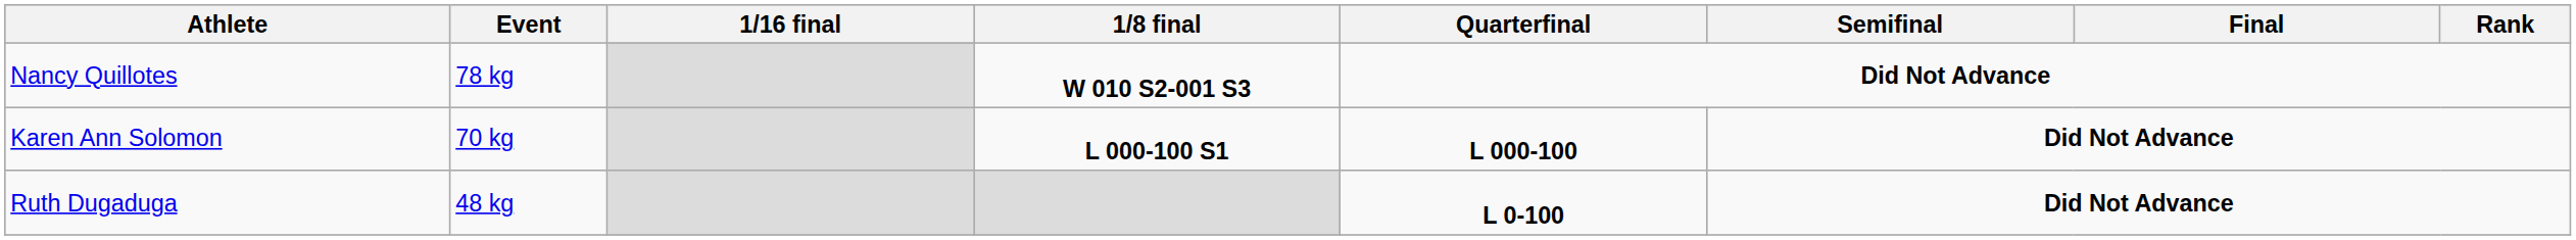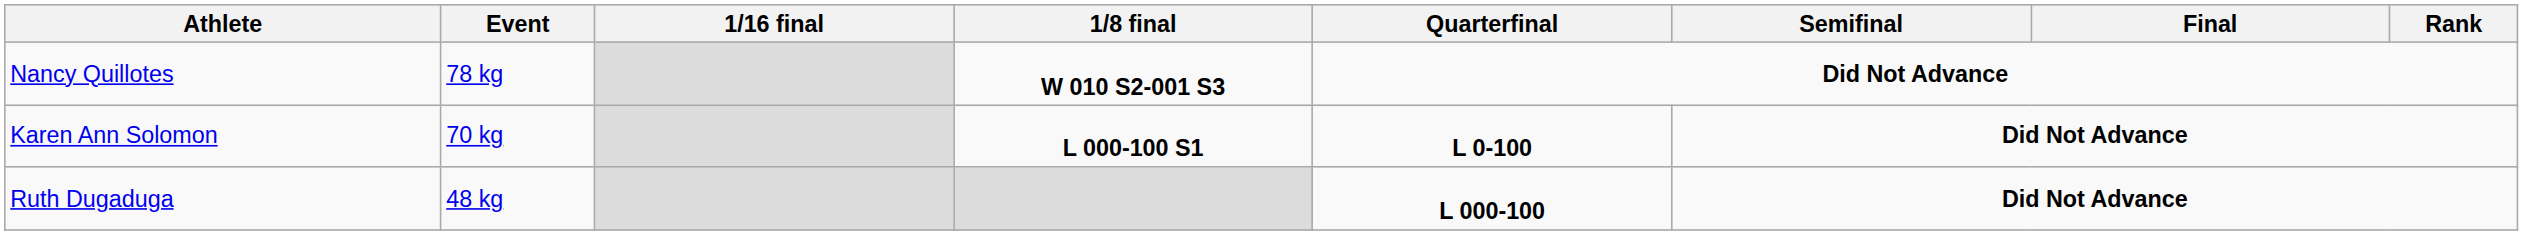 <table class="wikitable" width="98%" style="text-align:left; font-size:90%">
 <tr>
 <th width="17%">Athlete</th>
 <th width="6%">Event</th>
 <th width="14%">1/16 final</th>
 <th width="14%">1/8 final</th>
 <th width="14%">Quarterfinal</th>
 <th width="14%">Semifinal</th>
 <th width="14%">Final</th>
 <th width="5%">Rank</th>
 </tr>
 <tr>
 <td><a href='#'>Nancy Quillotes</a></td>
 <td><a href='#'>78 kg</a></td>
 <td bgcolor=#DCDCDC></td>
 <td align=center><br> <strong>W 010 S2-001 S3</strong></td>
 <td align=center colspan=4><strong>Did Not Advance</strong></td>
 </tr>
 <tr>
 <td><a href='#'>Karen Ann Solomon</a></td>
 <td><a href='#'>70 kg</a></td>
 <td bgcolor=#DCDCDC></td>
 <td align=center><br> <strong>L 000-100 S1</strong></td>
-<td align=center><br> <strong>L 000-100</strong></td>
+<td align=center><br> <strong>L 0-100</strong></td>
 <td colspan=3 align=center><strong>Did Not Advance</strong></td>
 </tr>
 <tr>
 <td><a href='#'>Ruth Dugaduga</a></td>
 <td><a href='#'>48 kg</a></td>
 <td bgcolor=#DCDCDC></td>
 <td bgcolor=#DCDCDC></td>
-<td align=center><br> <strong>L 0-100</strong></td>
+<td align=center><br> <strong>L 000-100</strong></td>
 <td colspan=3 align=center><strong>Did Not Advance</strong></td>
 </tr>
 </table>
